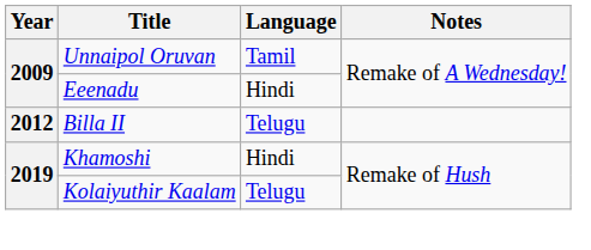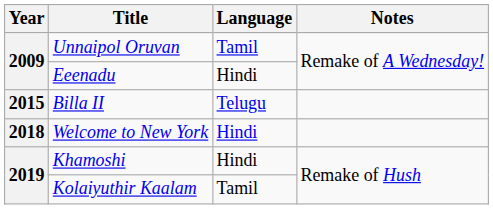 <table class="wikitable plainrowheaders sortable">
 <tr>
 <th scope="col">Year</th>
 <th scope="col">Title</th>
 <th scope="col">Language</th>
 <th scope="col" class="unsortable">Notes</th>
 </tr>
 <tr>
 <th scope="row" rowspan="2">2009</th>
 <td><em><a href='#'>Unnaipol Oruvan</a></em></td>
 <td><a href='#'>Tamil</a></td>
 <td rowspan = "2">Remake of <em><a href='#'>A Wednesday!</a></em></td>
 </tr>
 <tr>
 <td><em><a href='#'>Eeenadu</a></em></td>
 <td>Hindi</td>
 </tr>
 <tr>
-<th scope="row">2012</th>
+<th scope="row">2015</th>
 <td><em><a href='#'>Billa II</a></em></td>
 <td><a href='#'>Telugu</a></td>
+<td></td>
+</tr>
+<tr>
+<th scope="row">2018</th>
+<td><em><a href='#'>Welcome to New York</a></em></td>
+<td><a href='#'>Hindi</a></td>
 <td></td>
 </tr>
 <tr>
 <th scope="row" rowspan="2">2019</th>
 <td><em><a href='#'>Khamoshi</a></em></td>
 <td>Hindi</td>
 <td rowspan="2">Remake of <em><a href='#'>Hush</a></em></td>
 </tr>
 <tr>
 <td><em><a href='#'>Kolaiyuthir Kaalam</a></em></td>
-<td><a href='#'>Telugu</a></td>
+<td>Tamil</td>
 </tr>
 </table>
